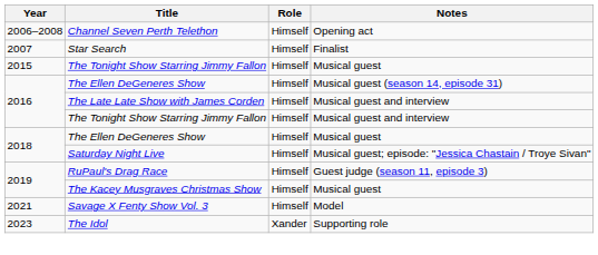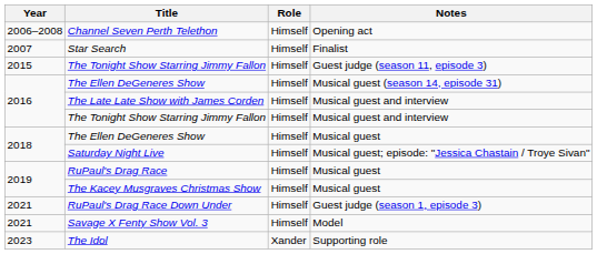 <table class="wikitable sortable">
 <tr>
 <th>Year</th>
 <th>Title</th>
 <th>Role</th>
 <th class="unsortable">Notes</th>
 </tr>
 <tr>
 <td>2006–2008</td>
 <td><em><a href='#'>Channel Seven Perth Telethon</a></em></td>
 <td>Himself</td>
 <td>Opening act</td>
 </tr>
 <tr>
 <td>2007</td>
 <td><em>Star Search</em></td>
 <td>Himself</td>
 <td>Finalist</td>
 </tr>
 <tr>
 <td>2015</td>
 <td data-sort-value="Tonight Show Starring Jimmy Fallon, The"><em><a href='#'>The Tonight Show Starring Jimmy Fallon</a></em></td>
 <td>Himself</td>
-<td>Musical guest</td>
+<td>Guest judge (<a href='#'>season 11</a>, <a href='#'>episode 3</a>)</td>
 </tr>
 <tr>
 <td rowspan="3">2016</td>
 <td data-sort-value="Ellen DeGeneres Show, The"><em><a href='#'>The Ellen DeGeneres Show</a></em></td>
 <td>Himself</td>
 <td>Musical guest (<a href='#'>season 14, episode 31</a>)</td>
 </tr>
 <tr>
 <td data-sort-value="Late Late Show with James Corden, The"><em><a href='#'>The Late Late Show with James Corden</a></em></td>
 <td>Himself</td>
 <td>Musical guest and interview</td>
 </tr>
 <tr>
 <td data-sort-value="Tonight Show Starring Jimmy Fallon, The"><em>The Tonight Show Starring Jimmy Fallon</em></td>
 <td>Himself</td>
 <td>Musical guest and interview</td>
 </tr>
 <tr>
 <td rowspan="2">2018</td>
 <td data-sort-value="Ellen DeGeneres Show, The"><em>The Ellen DeGeneres Show</em></td>
 <td>Himself</td>
 <td>Musical guest</td>
 </tr>
 <tr>
 <td><em><a href='#'>Saturday Night Live</a></em></td>
 <td>Himself</td>
 <td>Musical guest; episode: "<a href='#'>Jessica Chastain</a> / Troye Sivan"</td>
 </tr>
 <tr>
 <td rowspan="2">2019</td>
 <td><em><a href='#'>RuPaul's Drag Race</a></em></td>
 <td>Himself</td>
-<td>Guest judge (<a href='#'>season 11</a>, <a href='#'>episode 3</a>)</td>
+<td>Musical guest</td>
 </tr>
 <tr>
 <td data-sort-value="Kacey Musgraves Christmas Show, The"><em><a href='#'>The Kacey Musgraves Christmas Show</a></em></td>
 <td>Himself</td>
 <td>Musical guest</td>
+</tr>
+<tr>
+<td>2021</td>
+<td><em><a href='#'>RuPaul's Drag Race Down Under</a></em></td>
+<td>Himself</td>
+<td>Guest judge (<a href='#'>season 1, episode 3</a>)</td>
 </tr>
 <tr>
 <td>2021</td>
 <td><em><a href='#'>Savage X Fenty Show Vol. 3</a></em></td>
 <td>Himself</td>
 <td>Model</td>
 </tr>
 <tr>
 <td>2023</td>
 <td data-sort-value="Idol, The"><em><a href='#'>The Idol</a></em></td>
 <td>Xander</td>
 <td>Supporting role</td>
 </tr>
 </table>
